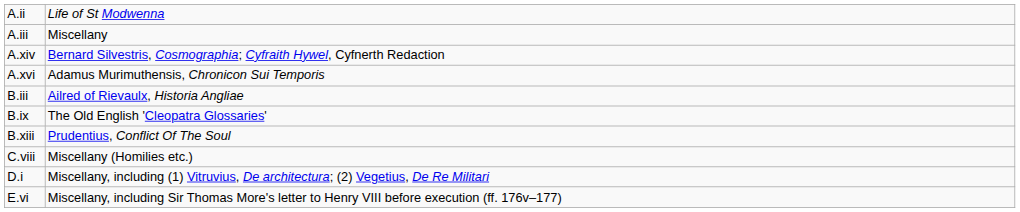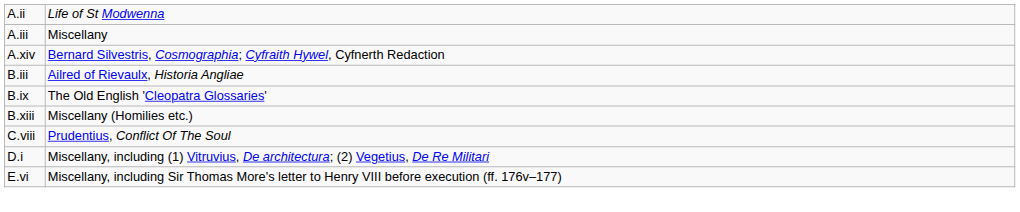 <table class="wikitable" style="width:100%">
 <tr>
 <td width="4%">A.ii</td>
 <td width="96%"><em>Life of St <a href='#'>Modwenna</a></em></td>
 </tr>
 <tr>
 <td>A.iii</td>
 <td>Miscellany</td>
 </tr>
 <tr>
 <td>A.xiv</td>
 <td><a href='#'>Bernard Silvestris</a>, <em><a href='#'>Cosmographia</a></em>; <em><a href='#'>Cyfraith Hywel</a></em>, Cyfnerth Redaction</td>
 </tr>
 <tr>
-<td>A.xvi</td>
-<td>Adamus Murimuthensis, <em>Chronicon Sui Temporis</em></td>
-</tr>
-<tr>
 <td>B.iii</td>
 <td><a href='#'>Ailred of Rievaulx</a>, <em>Historia Angliae</em></td>
 </tr>
 <tr>
 <td>B.ix</td>
 <td>The Old English '<a href='#'>Cleopatra Glossaries</a>'</td>
 </tr>
 <tr>
 <td>B.xiii</td>
-<td><a href='#'>Prudentius</a>, <em>Conflict Of The Soul</em></td>
+<td>Miscellany (Homilies etc.)</td>
 </tr>
 <tr>
 <td>C.viii</td>
-<td>Miscellany (Homilies etc.)</td>
+<td><a href='#'>Prudentius</a>, <em>Conflict Of The Soul</em></td>
 </tr>
 <tr>
 <td>D.i</td>
 <td>Miscellany, including (1) <a href='#'>Vitruvius</a>, <em><a href='#'>De architectura</a></em>; (2) <a href='#'>Vegetius</a>, <em><a href='#'>De Re Militari</a></em></td>
 </tr>
 <tr>
 <td>E.vi</td>
 <td>Miscellany, including Sir Thomas More's letter to Henry VIII before execution (ff. 176v–177)</td>
 </tr>
 </table>
